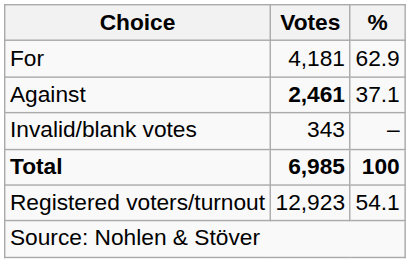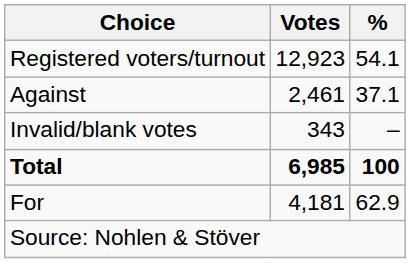 <table class=wikitable style=text-align:right>
 <tr>
 <th>Choice</th>
 <th>Votes</th>
 <th>%</th>
 </tr>
 <tr>
-<td align=left>For</td>
-<td>4,181</td>
-<td>62.9</td>
+<td align=left>Registered voters/turnout</td>
+<td>12,923</td>
+<td>54.1</td>
 </tr>
 <tr>
 <td align=left>Against</td>
-<td><strong>2,461</strong></td>
+<td>2,461</td>
 <td>37.1</td>
 </tr>
 <tr>
 <td align=left>Invalid/blank votes</td>
 <td>343</td>
 <td>–</td>
 </tr>
 <tr>
 <td align=left><strong>Total</strong></td>
 <td><strong>6,985</strong></td>
 <td><strong>100</strong></td>
 </tr>
 <tr>
-<td align=left>Registered voters/turnout</td>
-<td>12,923</td>
-<td>54.1</td>
+<td align=left>For</td>
+<td>4,181</td>
+<td>62.9</td>
 </tr>
 <tr>
 <td align=left colspan=3>Source: Nohlen & Stöver</td>
 </tr>
 </table>
